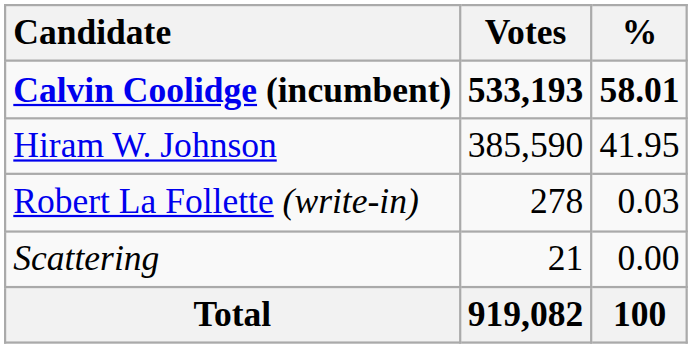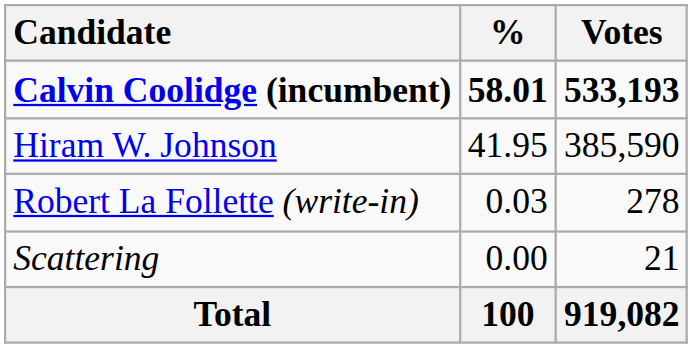 <table class="wikitable sortable plainrowheaders" style="text-align:right">
 <tr>
 <th style="text-align:left;">Candidate</th>
+<th>%</th>
 <th>Votes</th>
-<th>%</th>
 </tr>
 <tr>
 <td style="text-align:left;"><strong><a href='#'>Calvin Coolidge</a> (incumbent)</strong></td>
+<td><strong>58.01</strong></td>
 <td><strong>533,193</strong></td>
-<td><strong>58.01</strong></td>
 </tr>
 <tr>
 <td style="text-align:left;"><a href='#'>Hiram W. Johnson</a></td>
+<td>41.95</td>
 <td>385,590</td>
-<td>41.95</td>
 </tr>
 <tr>
 <td style="text-align:left;"><a href='#'>Robert La Follette</a> <em>(write-in)</em></td>
+<td>0.03</td>
 <td>278</td>
-<td>0.03</td>
 </tr>
 <tr>
 <td style="text-align:left;"><em>Scattering</em></td>
+<td>0.00</td>
 <td>21</td>
-<td>0.00</td>
 </tr>
 <tr class="sortbottom">
 <th>Total</th>
+<th>100</th>
 <th>919,082</th>
-<th>100</th>
 </tr>
 </table>
